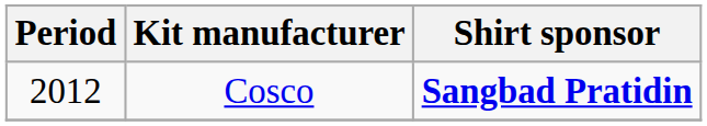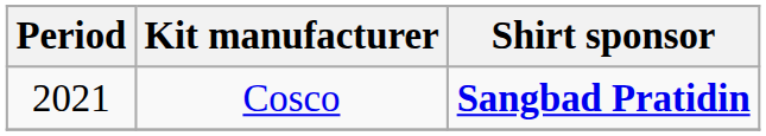 <table class="wikitable" style="text-align:center;margin-left:1em;float:center">
 <tr>
 <th>Period</th>
 <th>Kit manufacturer</th>
 <th>Shirt sponsor</th>
 </tr>
 <tr>
-<td>2012</td>
+<td>2021</td>
 <td><a href='#'>Cosco</a></td>
 <td><strong><a href='#'>Sangbad Pratidin</a></strong></td>
 </tr>
 <tr>
 </tr>
 </table>
